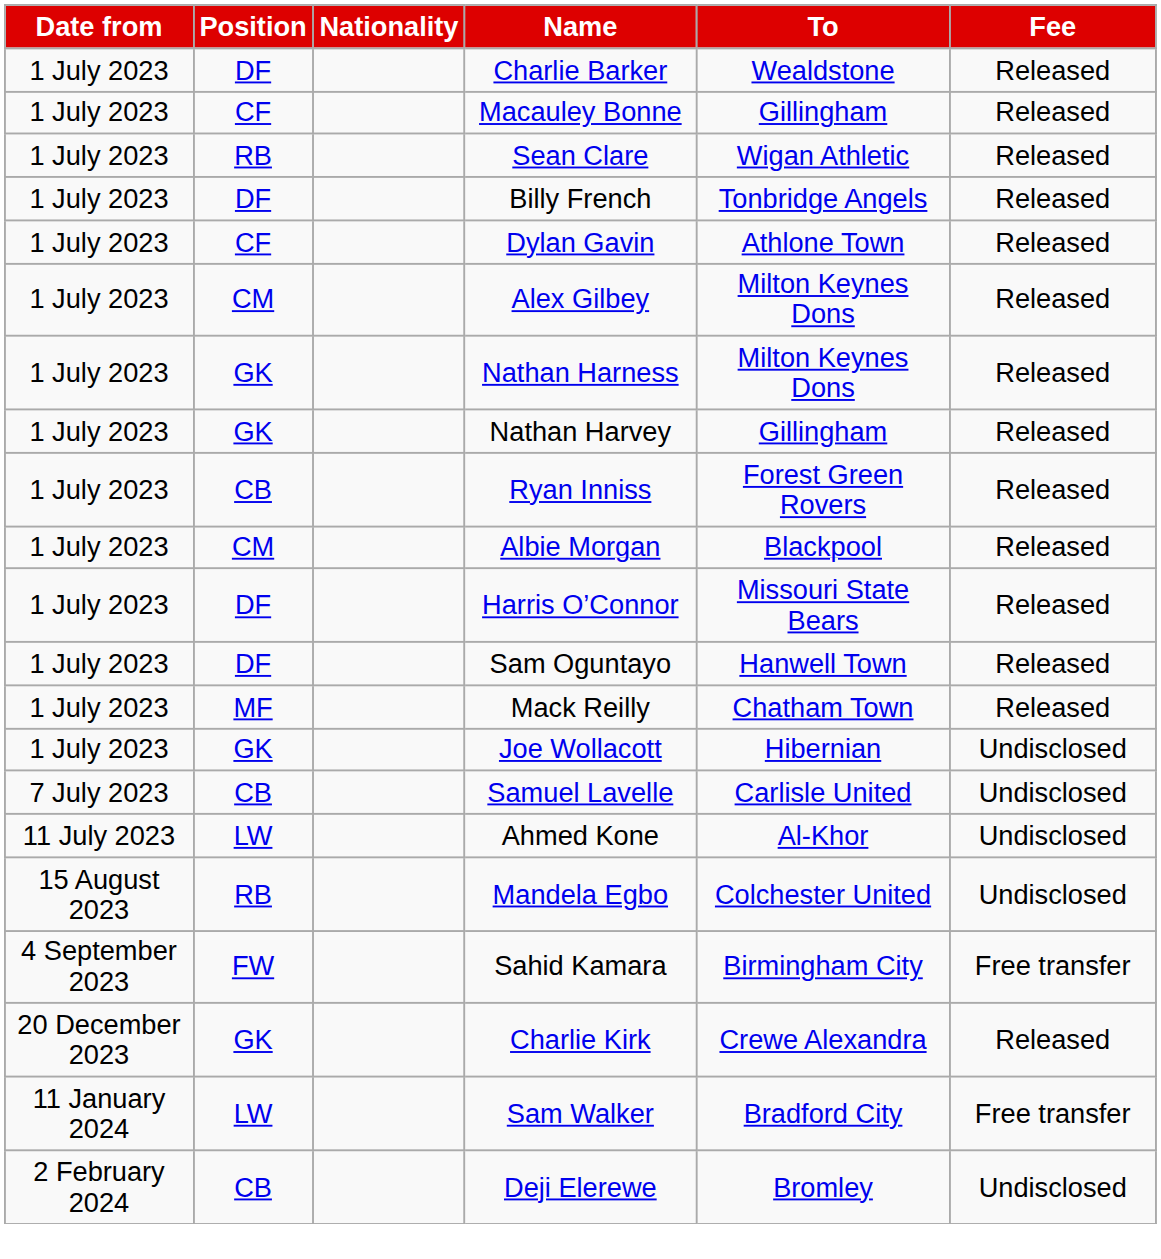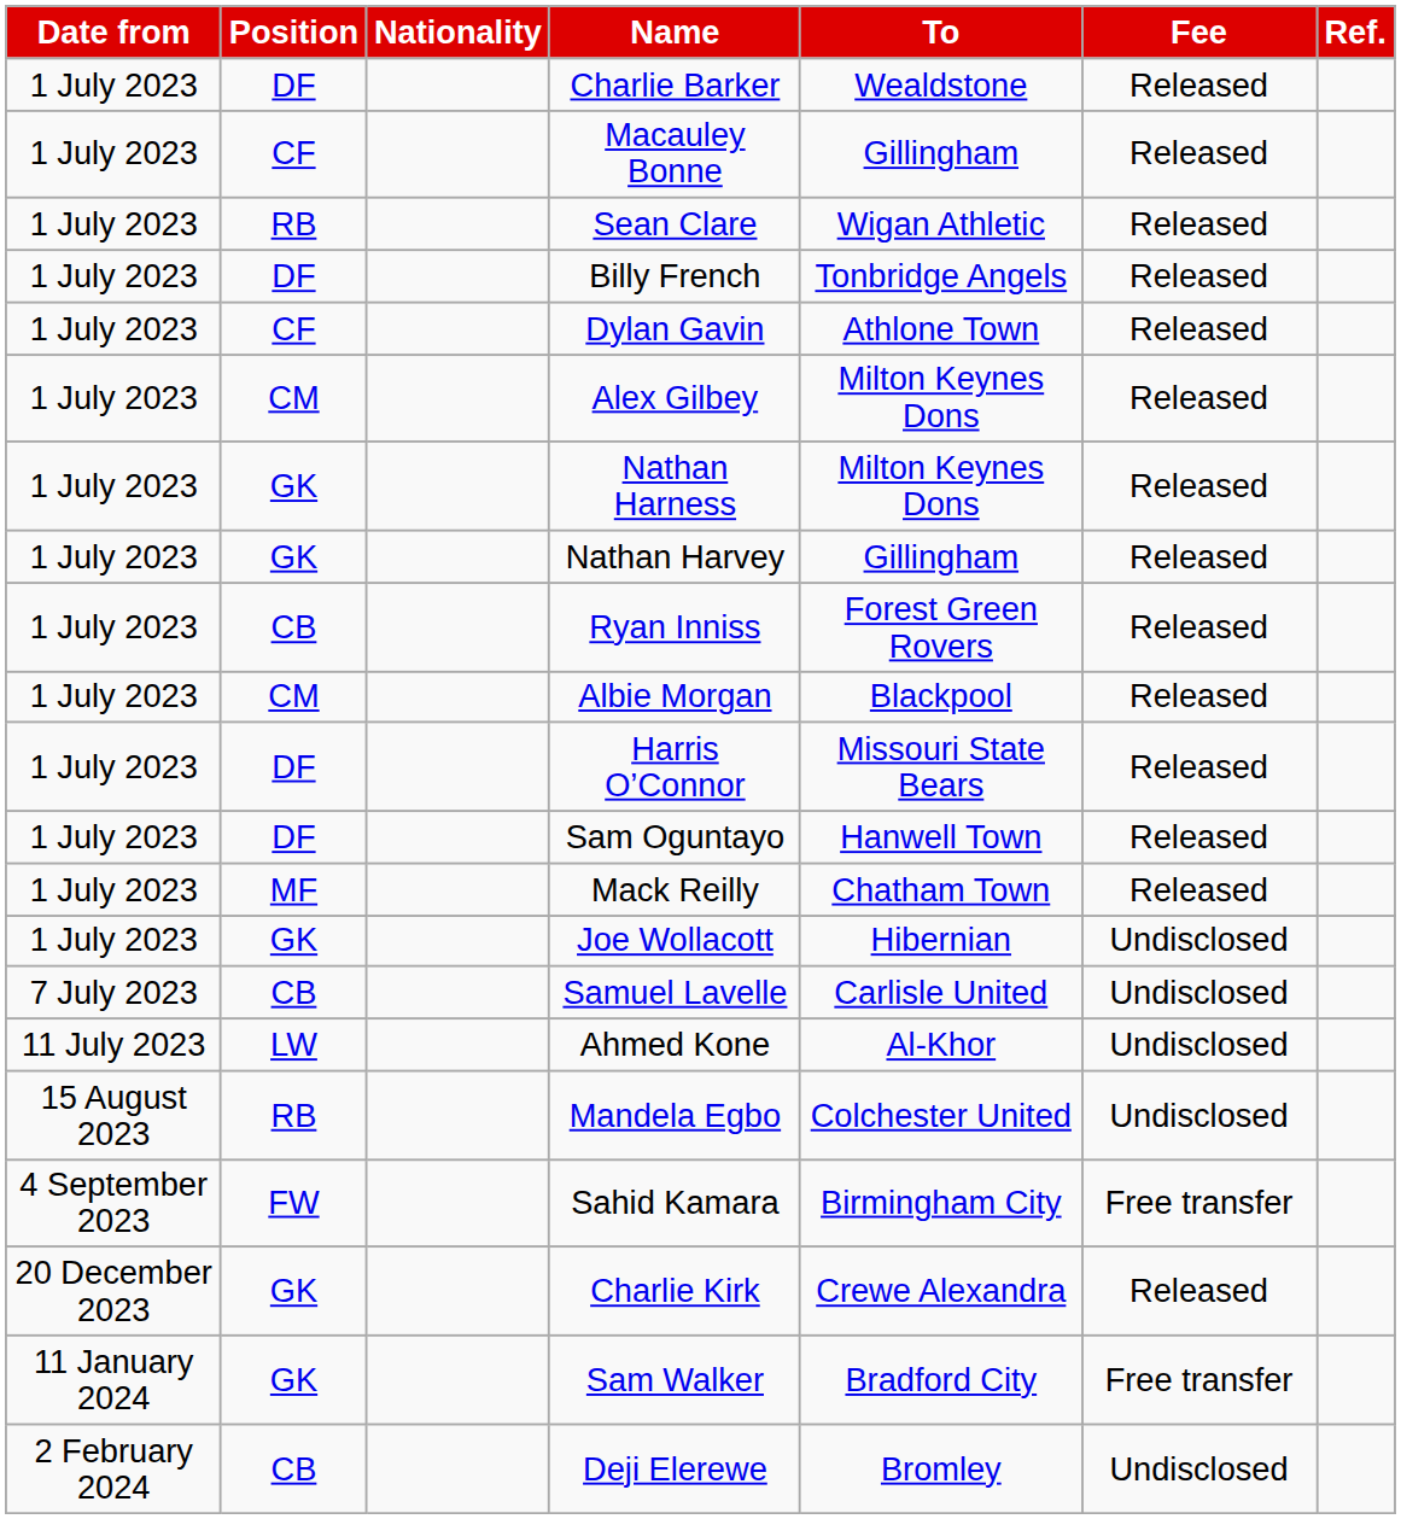 <table class="wikitable"  style="text-align:center; font-size:90%; ">
 <tr>
 <th style="background:#DD0000; color:white; width:120px;">Date from</th>
 <th style="background:#DD0000; color:white; width:50px;">Position</th>
 <th style="background:#DD0000; color:white; width:50px;">Nationality</th>
 <th style="background:#DD0000; color:white; width:180px;">Name</th>
 <th style="background:#DD0000; color:white; width:190px;">To</th>
 <th style="background:#DD0000; color:white; width:130px;">Fee</th>
+<th style="background:#DD0000; color:white; width:25px;">Ref.</th>
 </tr>
 <tr>
 <td>1 July 2023</td>
 <td><a href='#'>DF</a></td>
 <td></td>
 <td><a href='#'>Charlie Barker</a></td>
 <td> <a href='#'>Wealdstone</a></td>
 <td>Released</td>
+<td></td>
 </tr>
 <tr>
 <td>1 July 2023</td>
 <td><a href='#'>CF</a></td>
 <td></td>
 <td><a href='#'>Macauley Bonne</a></td>
 <td> <a href='#'>Gillingham</a></td>
 <td>Released</td>
+<td></td>
 </tr>
 <tr>
 <td>1 July 2023</td>
 <td><a href='#'>RB</a></td>
 <td></td>
 <td><a href='#'>Sean Clare</a></td>
 <td> <a href='#'>Wigan Athletic</a></td>
 <td>Released</td>
+<td></td>
 </tr>
 <tr>
 <td>1 July 2023</td>
 <td><a href='#'>DF</a></td>
 <td></td>
 <td>Billy French</td>
 <td> <a href='#'>Tonbridge Angels</a></td>
 <td>Released</td>
+<td></td>
 </tr>
 <tr>
 <td>1 July 2023</td>
 <td><a href='#'>CF</a></td>
 <td></td>
 <td><a href='#'>Dylan Gavin</a></td>
 <td> <a href='#'>Athlone Town</a></td>
 <td>Released</td>
+<td></td>
 </tr>
 <tr>
 <td>1 July 2023</td>
 <td><a href='#'>CM</a></td>
 <td></td>
 <td><a href='#'>Alex Gilbey</a></td>
 <td> <a href='#'>Milton Keynes Dons</a></td>
 <td>Released</td>
+<td></td>
 </tr>
 <tr>
 <td>1 July 2023</td>
 <td><a href='#'>GK</a></td>
 <td></td>
 <td><a href='#'>Nathan Harness</a></td>
 <td> <a href='#'>Milton Keynes Dons</a></td>
 <td>Released</td>
+<td></td>
 </tr>
 <tr>
 <td>1 July 2023</td>
 <td><a href='#'>GK</a></td>
 <td></td>
 <td>Nathan Harvey</td>
 <td> <a href='#'>Gillingham</a></td>
 <td>Released</td>
+<td></td>
 </tr>
 <tr>
 <td>1 July 2023</td>
 <td><a href='#'>CB</a></td>
 <td></td>
 <td><a href='#'>Ryan Inniss</a></td>
 <td> <a href='#'>Forest Green Rovers</a></td>
 <td>Released</td>
+<td></td>
 </tr>
 <tr>
 <td>1 July 2023</td>
 <td><a href='#'>CM</a></td>
 <td></td>
 <td><a href='#'>Albie Morgan</a></td>
 <td> <a href='#'>Blackpool</a></td>
 <td>Released</td>
+<td></td>
 </tr>
 <tr>
 <td>1 July 2023</td>
 <td><a href='#'>DF</a></td>
 <td></td>
 <td><a href='#'>Harris O’Connor</a></td>
 <td> <a href='#'>Missouri State Bears</a></td>
 <td>Released</td>
+<td></td>
 </tr>
 <tr>
 <td>1 July 2023</td>
 <td><a href='#'>DF</a></td>
 <td></td>
 <td>Sam Oguntayo</td>
 <td> <a href='#'>Hanwell Town</a></td>
 <td>Released</td>
+<td></td>
 </tr>
 <tr>
 <td>1 July 2023</td>
 <td><a href='#'>MF</a></td>
 <td></td>
 <td>Mack Reilly</td>
 <td> <a href='#'>Chatham Town</a></td>
 <td>Released</td>
+<td></td>
 </tr>
 <tr>
 <td>1 July 2023</td>
 <td><a href='#'>GK</a></td>
 <td></td>
 <td><a href='#'>Joe Wollacott</a></td>
 <td> <a href='#'>Hibernian</a></td>
 <td>Undisclosed</td>
+<td></td>
 </tr>
 <tr>
 <td>7 July 2023</td>
 <td><a href='#'>CB</a></td>
 <td></td>
 <td><a href='#'>Samuel Lavelle</a></td>
 <td> <a href='#'>Carlisle United</a></td>
 <td>Undisclosed</td>
+<td></td>
 </tr>
 <tr>
 <td>11 July 2023</td>
 <td><a href='#'>LW</a></td>
 <td></td>
 <td>Ahmed Kone</td>
 <td> <a href='#'>Al-Khor</a></td>
 <td>Undisclosed</td>
+<td></td>
 </tr>
 <tr>
 <td>15 August 2023</td>
 <td><a href='#'>RB</a></td>
 <td></td>
 <td><a href='#'>Mandela Egbo</a></td>
 <td> <a href='#'>Colchester United</a></td>
 <td>Undisclosed</td>
+<td></td>
 </tr>
 <tr>
 <td>4 September 2023</td>
 <td><a href='#'>FW</a></td>
 <td></td>
 <td>Sahid Kamara</td>
 <td> <a href='#'>Birmingham City</a></td>
 <td>Free transfer</td>
+<td></td>
 </tr>
 <tr>
 <td>20 December 2023</td>
 <td><a href='#'>GK</a></td>
 <td></td>
 <td><a href='#'>Charlie Kirk</a></td>
 <td> <a href='#'>Crewe Alexandra</a></td>
 <td>Released</td>
+<td></td>
 </tr>
 <tr>
 <td>11 January 2024</td>
-<td><a href='#'>LW</a></td>
+<td><a href='#'>GK</a></td>
 <td></td>
 <td><a href='#'>Sam Walker</a></td>
 <td> <a href='#'>Bradford City</a></td>
 <td>Free transfer</td>
+<td></td>
 </tr>
 <tr>
 <td>2 February 2024</td>
 <td><a href='#'>CB</a></td>
 <td></td>
 <td><a href='#'>Deji Elerewe</a></td>
 <td> <a href='#'>Bromley</a></td>
 <td>Undisclosed</td>
+<td></td>
 </tr>
 </table>
